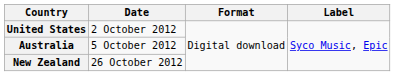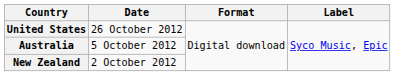 <table class="wikitable plainrowheaders">
 <tr>
 <th>Country</th>
 <th>Date</th>
 <th>Format</th>
 <th>Label</th>
 </tr>
 <tr>
 <th scope="row">United States</th>
-<td>2 October 2012</td>
+<td>26 October 2012</td>
 <td rowspan=3>Digital download</td>
 <td rowspan=3><a href='#'>Syco Music</a>, <a href='#'>Epic</a></td>
 </tr>
 <tr>
 <th scope="row">Australia</th>
 <td>5 October 2012</td>
 </tr>
 <tr>
 <th scope="row">New Zealand</th>
-<td>26 October 2012</td>
+<td>2 October 2012</td>
 </tr>
 </table>
